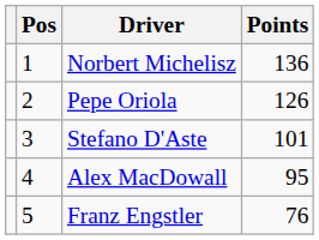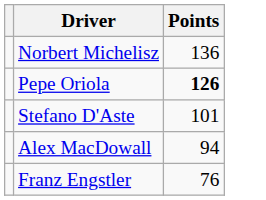 <table class="wikitable" style="font-size: 95%;">
 <tr>
 <th></th>
-<th>Pos</th>
 <th>Driver</th>
 <th>Points</th>
 </tr>
 <tr>
 <td align="left"></td>
-<td>1</td>
 <td> <a href='#'>Norbert Michelisz</a></td>
 <td align="right">136</td>
 </tr>
 <tr>
 <td align="left"></td>
-<td>2</td>
 <td> <a href='#'>Pepe Oriola</a></td>
-<td align="right">126</td>
+<td align="right"><strong>126</strong></td>
 </tr>
 <tr>
 <td align="left"></td>
-<td>3</td>
 <td> <a href='#'>Stefano D'Aste</a></td>
 <td align="right">101</td>
 </tr>
 <tr>
 <td align="left"></td>
-<td>4</td>
 <td> <a href='#'>Alex MacDowall</a></td>
-<td align="right">95</td>
+<td align="right">94</td>
 </tr>
 <tr>
 <td align="left"></td>
-<td>5</td>
 <td> <a href='#'>Franz Engstler</a></td>
 <td align="right">76</td>
 </tr>
 </table>
